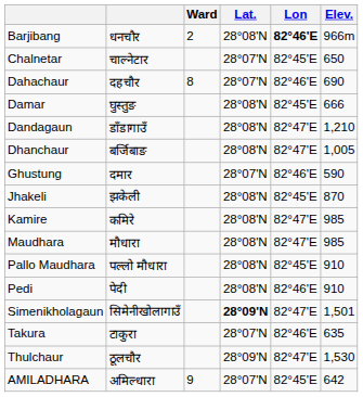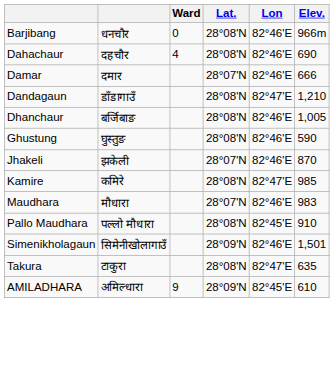 <table class="wikitable">
 <tr>
 <th></th>
 <th></th>
 <th>Ward</th>
 <th><a href='#'>Lat.</a></th>
 <th><a href='#'>Lon</a></th>
 <th><a href='#'>Elev.</a></th>
 </tr>
 <tr>
 <td>Barjibang</td>
 <td>धनचौर</td>
-<td>2</td>
+<td>0</td>
 <td>28°08'N</td>
-<td><strong>82°46'E</strong></td>
+<td>82°46'E</td>
 <td> 966m</td>
-</tr>
-<tr>
-<td>Chalnetar</td>
-<td>चाल्नेटार</td>
-<td></td>
-<td>28°07'N</td>
-<td>82°45'E</td>
-<td> 650</td>
 </tr>
 <tr>
 <td>Dahachaur</td>
 <td>दहचौर</td>
-<td>8</td>
-<td>28°07'N</td>
+<td>4</td>
+<td>28°08'N</td>
 <td>82°46'E</td>
 <td> 690</td>
 </tr>
 <tr>
 <td>Damar</td>
-<td>घुस्तुङ</td>
+<td>दमार</td>
 <td></td>
-<td>28°08'N</td>
-<td>82°45'E</td>
+<td>28°07'N</td>
+<td>82°46'E</td>
 <td> 666</td>
 </tr>
 <tr>
 <td>Dandagaun</td>
 <td>डाँडागाउँ</td>
 <td></td>
 <td>28°08'N</td>
 <td>82°47'E</td>
 <td>1,210</td>
 </tr>
 <tr>
 <td>Dhanchaur</td>
 <td>बर्जिबाङ</td>
 <td></td>
 <td>28°08'N</td>
-<td>82°47'E</td>
+<td>82°46'E</td>
 <td>1,005</td>
 </tr>
 <tr>
 <td>Ghustung</td>
-<td>दमार</td>
+<td>घुस्तुङ</td>
 <td></td>
-<td>28°07'N</td>
+<td>28°08'N</td>
 <td>82°46'E</td>
 <td> 590</td>
 </tr>
 <tr>
 <td>Jhakeli</td>
 <td>झकेली</td>
 <td></td>
-<td>28°08'N</td>
-<td>82°45'E</td>
+<td>28°07'N</td>
+<td>82°46'E</td>
 <td> 870</td>
 </tr>
 <tr>
 <td>Kamire</td>
 <td>कमिरे</td>
 <td></td>
 <td>28°08'N</td>
 <td>82°47'E</td>
 <td> 985</td>
 </tr>
 <tr>
 <td>Maudhara</td>
 <td>मौधारा</td>
 <td></td>
-<td>28°08'N</td>
-<td>82°47'E</td>
-<td> 985</td>
+<td>28°07'N</td>
+<td>82°46'E</td>
+<td> 983</td>
 </tr>
 <tr>
 <td>Pallo Maudhara</td>
 <td>पल्लो मौधारा</td>
 <td></td>
 <td>28°08'N</td>
 <td>82°45'E</td>
 <td> 910</td>
 </tr>
 <tr>
-<td>Pedi</td>
-<td>पेदी</td>
-<td></td>
-<td>28°08'N</td>
-<td>82°46'E</td>
-<td> 910</td>
-</tr>
-<tr>
 <td>Simenikholagaun</td>
 <td>सिमेनीखोलागाउँ</td>
 <td></td>
-<td><strong>28°09'N</strong></td>
-<td>82°47'E</td>
+<td>28°09'N</td>
+<td>82°46'E</td>
 <td>1,501</td>
 </tr>
 <tr>
 <td>Takura</td>
 <td>टाकुरा</td>
 <td></td>
-<td>28°07'N</td>
-<td>82°46'E</td>
+<td>28°08'N</td>
+<td>82°47'E</td>
 <td> 635</td>
-</tr>
-<tr>
-<td>Thulchaur</td>
-<td>ठूलचौर</td>
-<td></td>
-<td>28°09'N</td>
-<td>82°47'E</td>
-<td>1,530</td>
 </tr>
 <tr>
 <td>AMILADHARA</td>
 <td>अमिल्धारा</td>
 <td>9</td>
-<td>28°07'N</td>
+<td>28°09'N</td>
 <td>82°45'E</td>
-<td> 642</td>
+<td> 610</td>
 </tr>
 </table>
